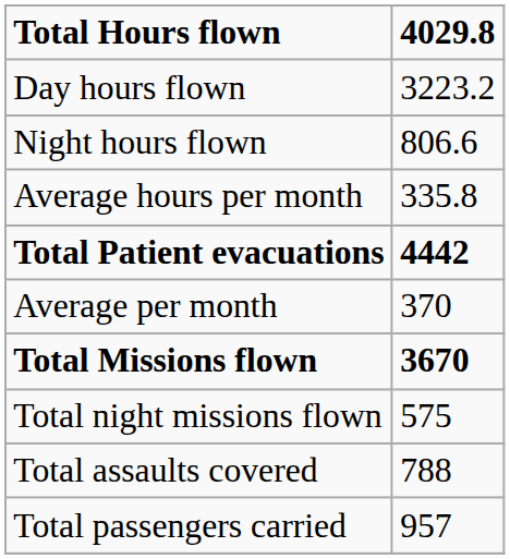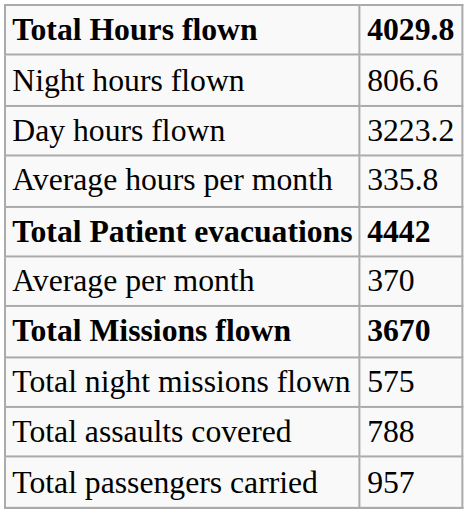 <table class="wikitable">
 <tr>
 <td><strong>Total Hours flown</strong></td>
 <td><strong>4029.8</strong></td>
 </tr>
 <tr>
+<td>Night hours flown</td>
+<td>806.6</td>
+</tr>
+<tr>
 <td>Day hours flown</td>
 <td>3223.2</td>
-</tr>
-<tr>
-<td>Night hours flown</td>
-<td>806.6</td>
 </tr>
 <tr>
 <td>Average hours per month</td>
 <td>335.8</td>
 </tr>
 <tr>
 <td><strong>Total Patient evacuations</strong></td>
 <td><strong>4442</strong></td>
 </tr>
 <tr>
 <td>Average per month</td>
 <td>370</td>
 </tr>
 <tr>
 <td><strong>Total Missions flown</strong></td>
 <td><strong>3670</strong></td>
 </tr>
 <tr>
 <td>Total night missions flown</td>
 <td>575</td>
 </tr>
 <tr>
 <td>Total assaults covered</td>
 <td>788</td>
 </tr>
 <tr>
 <td>Total passengers carried</td>
 <td>957</td>
 </tr>
 <tr>
 </tr>
 </table>
